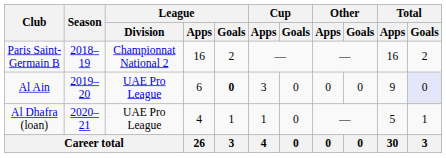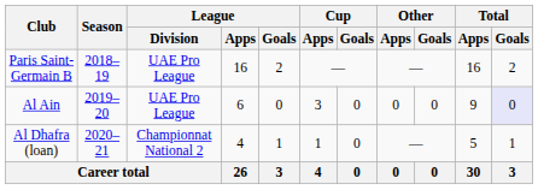 <table class="wikitable" style="text-align: center">
 <tr>
 <th rowspan="2">Club</th>
 <th rowspan="2">Season</th>
 <th colspan="3">League</th>
 <th colspan="2">Cup</th>
 <th colspan="2">Other</th>
 <th colspan="2">Total</th>
 </tr>
 <tr>
 <th>Division</th>
 <th>Apps</th>
 <th>Goals</th>
 <th>Apps</th>
 <th>Goals</th>
 <th>Apps</th>
 <th>Goals</th>
 <th>Apps</th>
 <th>Goals</th>
 </tr>
 <tr>
 <td><a href='#'>Paris Saint-Germain B</a></td>
 <td><a href='#'>2018–19</a></td>
-<td><a href='#'>Championnat National 2</a></td>
+<td><a href='#'>UAE Pro League</a></td>
 <td>16</td>
 <td>2</td>
 <td colspan="2">—</td>
 <td colspan="2">—</td>
 <td>16</td>
 <td>2</td>
 </tr>
 <tr>
 <td><a href='#'>Al Ain</a></td>
 <td><a href='#'>2019–20</a></td>
 <td><a href='#'>UAE Pro League</a></td>
 <td>6</td>
-<td><strong>0</strong></td>
+<td>0</td>
 <td>3</td>
 <td>0</td>
 <td>0</td>
 <td>0</td>
 <td>9</td>
 <td style="background: lavender;">0</td>
 </tr>
 <tr>
 <td><a href='#'>Al Dhafra</a> (loan)</td>
 <td><a href='#'>2020–21</a></td>
-<td>UAE Pro League</td>
+<td><a href='#'>Championnat National 2</a></td>
 <td>4</td>
 <td>1</td>
 <td>1</td>
 <td>0</td>
 <td colspan="2">—</td>
 <td>5</td>
 <td>1</td>
 </tr>
 <tr>
 <th colspan="3"><strong>Career total</strong></th>
 <th>26</th>
 <th>3</th>
 <th>4</th>
 <th>0</th>
 <th>0</th>
 <th>0</th>
 <th>30</th>
 <th>3</th>
 </tr>
 </table>
